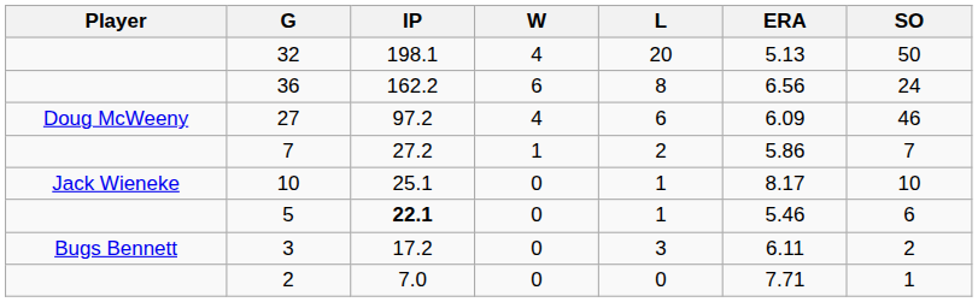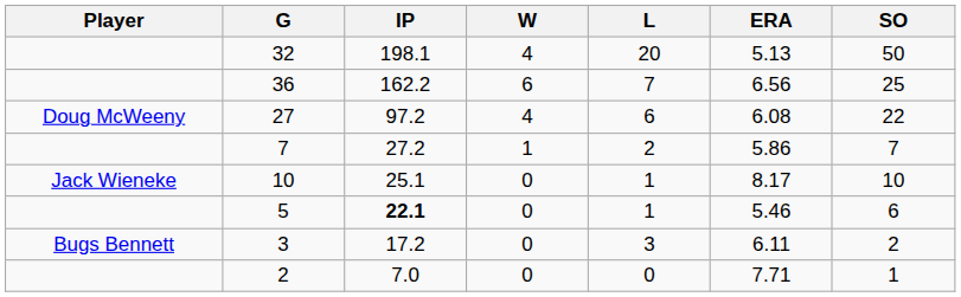 <table class="wikitable sortable">
 <tr>
 <th bgcolor="#DDDDFF" width="16%">Player</th>
 <th bgcolor="#DDDDFF" width="9%">G</th>
 <th bgcolor="#DDDDFF" width="9%">IP</th>
 <th bgcolor="#DDDDFF" width="9%">W</th>
 <th bgcolor="#DDDDFF" width="9%">L</th>
 <th bgcolor="#DDDDFF" width="9%">ERA</th>
 <th bgcolor="#DDDDFF" width="9%">SO</th>
 </tr>
 <tr align="center">
 <td></td>
 <td>32</td>
 <td>198.1</td>
 <td>4</td>
 <td>20</td>
 <td>5.13</td>
 <td>50</td>
 </tr>
 <tr align="center">
 <td></td>
 <td>36</td>
 <td>162.2</td>
 <td>6</td>
-<td>8</td>
+<td>7</td>
 <td>6.56</td>
-<td>24</td>
+<td>25</td>
 </tr>
 <tr align="center">
 <td><a href='#'>Doug McWeeny</a></td>
 <td>27</td>
 <td>97.2</td>
 <td>4</td>
 <td>6</td>
-<td>6.09</td>
-<td>46</td>
+<td>6.08</td>
+<td>22</td>
 </tr>
 <tr align=center>
 <td></td>
 <td>7</td>
 <td>27.2</td>
 <td>1</td>
 <td>2</td>
 <td>5.86</td>
 <td>7</td>
 </tr>
 <tr align="center">
 <td><a href='#'>Jack Wieneke</a></td>
 <td>10</td>
 <td>25.1</td>
 <td>0</td>
 <td>1</td>
 <td>8.17</td>
 <td>10</td>
 </tr>
 <tr align=center>
 <td></td>
 <td>5</td>
 <td><strong>22.1</strong></td>
 <td>0</td>
 <td>1</td>
 <td>5.46</td>
 <td>6</td>
 </tr>
 <tr align="center">
 <td><a href='#'>Bugs Bennett</a></td>
 <td>3</td>
 <td>17.2</td>
 <td>0</td>
 <td>3</td>
 <td>6.11</td>
 <td>2</td>
 </tr>
 <tr align=center>
 <td></td>
 <td>2</td>
 <td>7.0</td>
 <td>0</td>
 <td>0</td>
 <td>7.71</td>
 <td>1</td>
 </tr>
 </table>
